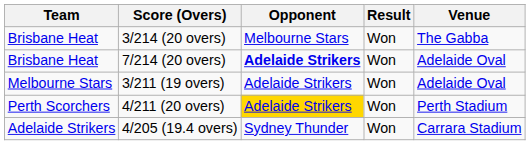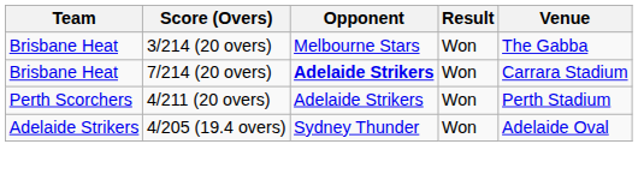 <table class="wikitable">
 <tr>
 <th>Team</th>
 <th>Score (Overs)</th>
 <th>Opponent</th>
 <th>Result</th>
 <th>Venue</th>
 </tr>
 <tr>
 <td><a href='#'>Brisbane Heat</a></td>
 <td>3/214 (20 overs)</td>
 <td><a href='#'>Melbourne Stars</a></td>
 <td>Won</td>
 <td><a href='#'>The Gabba</a></td>
 </tr>
 <tr>
 <td><a href='#'>Brisbane Heat</a></td>
 <td>7/214 (20 overs)</td>
 <td><strong><a href='#'>Adelaide Strikers</a></strong></td>
 <td>Won</td>
-<td><a href='#'>Adelaide Oval</a></td>
-</tr>
-<tr>
-<td><a href='#'>Melbourne Stars</a></td>
-<td>3/211 (19 overs)</td>
-<td><a href='#'>Adelaide Strikers</a></td>
-<td>Won</td>
-<td><a href='#'>Adelaide Oval</a></td>
+<td><a href='#'>Carrara Stadium</a></td>
 </tr>
 <tr>
 <td><a href='#'>Perth Scorchers</a></td>
 <td>4/211 (20 overs)</td>
-<td style="background: gold;"><a href='#'>Adelaide Strikers</a></td>
+<td><a href='#'>Adelaide Strikers</a></td>
 <td>Won</td>
 <td><a href='#'>Perth Stadium</a></td>
 </tr>
 <tr>
 <td><a href='#'>Adelaide Strikers</a></td>
 <td>4/205 (19.4 overs)</td>
 <td><a href='#'>Sydney Thunder</a></td>
 <td>Won</td>
-<td><a href='#'>Carrara Stadium</a></td>
+<td><a href='#'>Adelaide Oval</a></td>
 </tr>
 </table>
